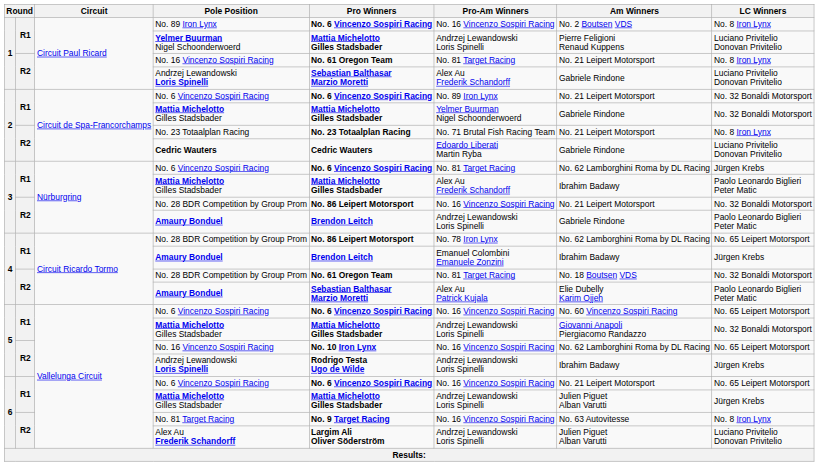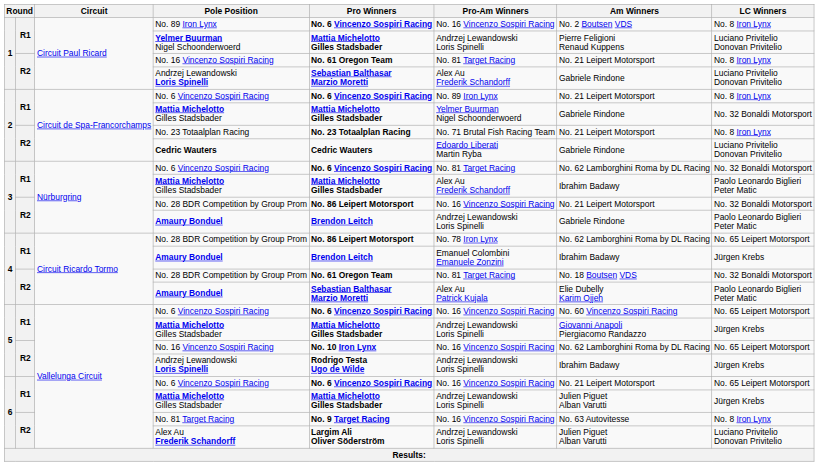 <table class="wikitable" style="font-size:85%;">
 <tr>
 <th colspan="2">Round</th>
 <th>Circuit</th>
 <th>Pole Position</th>
 <th>Pro Winners</th>
 <th>Pro-Am Winners</th>
 <th>Am Winners</th>
 <th>LC Winners</th>
 </tr>
 <tr>
 <th rowspan="4">1</th>
 <th rowspan="2">R1</th>
 <td rowspan="4"> <a href='#'>Circuit Paul Ricard</a></td>
 <td> No. 89 <a href='#'>Iron Lynx</a></td>
 <td><strong> No. 6 <a href='#'>Vincenzo Sospiri Racing</a></strong></td>
 <td> No. 16 <a href='#'>Vincenzo Sospiri Racing</a></td>
 <td> No. 2 <a href='#'>Boutsen</a> <a href='#'>VDS</a></td>
 <td> No. 8 <a href='#'>Iron Lynx</a></td>
 </tr>
 <tr>
 <td> <strong><a href='#'>Yelmer Buurman</a></strong><br> Nigel Schoonderwoerd</td>
 <td><strong> <a href='#'>Mattia Michelotto</a><br> Gilles Stadsbader</strong></td>
 <td> Andrzej Lewandowski<br> Loris Spinelli</td>
 <td> Pierre Feligioni<br> Renaud Kuppens</td>
 <td> Luciano Privitelio<br> Donovan Privitelio</td>
 </tr>
 <tr>
 <th rowspan="2">R2</th>
 <td> No. 16 <a href='#'>Vincenzo Sospiri Racing</a></td>
 <td><strong> No. 61 Oregon Team</strong></td>
 <td> No. 81 <a href='#'>Target Racing</a></td>
 <td> No. 21 Leipert Motorsport</td>
 <td> No. 8 <a href='#'>Iron Lynx</a></td>
 </tr>
 <tr>
 <td> Andrzej Lewandowski<br> <strong><a href='#'>Loris Spinelli</a></strong></td>
 <td><strong> <a href='#'>Sebastian Balthasar</a><br> <a href='#'>Marzio Moretti</a></strong></td>
 <td> Alex Au<br> <a href='#'>Frederik Schandorff</a></td>
 <td> Gabriele Rindone</td>
 <td> Luciano Privitelio<br> Donovan Privitelio</td>
 </tr>
 <tr>
 <th rowspan="4">2</th>
 <th rowspan="2">R1</th>
 <td rowspan="4"> <a href='#'>Circuit de Spa-Francorchamps</a></td>
 <td> No. 6 <a href='#'>Vincenzo Sospiri Racing</a></td>
 <td><strong> No. 6 <a href='#'>Vincenzo Sospiri Racing</a></strong></td>
 <td> No. 89 <a href='#'>Iron Lynx</a></td>
 <td> No. 21 Leipert Motorsport</td>
-<td> No. 32 Bonaldi Motorsport</td>
+<td> No. 8 <a href='#'>Iron Lynx</a></td>
 </tr>
 <tr>
 <td> <strong><a href='#'>Mattia Michelotto</a></strong><br> Gilles Stadsbader</td>
 <td><strong> <a href='#'>Mattia Michelotto</a><br> Gilles Stadsbader</strong></td>
 <td> <a href='#'>Yelmer Buurman</a><br> Nigel Schoonderwoerd</td>
 <td> Gabriele Rindone</td>
 <td> No. 32 Bonaldi Motorsport</td>
 </tr>
 <tr>
 <th rowspan="2">R2</th>
 <td> No. 23 Totaalplan Racing</td>
 <td> <strong>No. 23 Totaalplan Racing</strong></td>
 <td> No. 71 Brutal Fish Racing Team</td>
 <td> No. 21 Leipert Motorsport</td>
 <td> No. 8 <a href='#'>Iron Lynx</a></td>
 </tr>
 <tr>
 <td> <strong>Cedric Wauters</strong></td>
 <td> <strong>Cedric Wauters</strong></td>
 <td> <a href='#'>Edoardo Liberati</a><br> Martin Ryba</td>
 <td> Gabriele Rindone</td>
 <td> Luciano Privitelio<br> Donovan Privitelio</td>
 </tr>
 <tr>
 <th rowspan="4">3</th>
 <th rowspan="2">R1</th>
 <td rowspan="4"> <a href='#'>Nürburgring</a></td>
 <td> No. 6 <a href='#'>Vincenzo Sospiri Racing</a></td>
 <td><strong> No. 6 <a href='#'>Vincenzo Sospiri Racing</a></strong></td>
 <td> No. 81 <a href='#'>Target Racing</a></td>
 <td> No. 62 Lamborghini Roma by DL Racing</td>
-<td> Jürgen Krebs</td>
+<td> No. 32 Bonaldi Motorsport</td>
 </tr>
 <tr>
 <td> <strong><a href='#'>Mattia Michelotto</a></strong><br> Gilles Stadsbader</td>
 <td><strong> <a href='#'>Mattia Michelotto</a><br> Gilles Stadsbader</strong></td>
 <td> Alex Au<br> <a href='#'>Frederik Schandorff</a></td>
 <td> Ibrahim Badawy</td>
 <td> Paolo Leonardo Biglieri<br> Peter Matic</td>
 </tr>
 <tr>
 <th rowspan="2">R2</th>
 <td> No. 28 BDR Competition by Group Prom</td>
 <td> <strong>No. 86 Leipert Motorsport</strong></td>
 <td> No. 16 <a href='#'>Vincenzo Sospiri Racing</a></td>
 <td> No. 21 Leipert Motorsport</td>
 <td> No. 32 Bonaldi Motorsport</td>
 </tr>
 <tr>
 <td> <strong><a href='#'>Amaury Bonduel</a></strong></td>
 <td> <strong><a href='#'>Brendon Leitch</a></strong></td>
 <td> Andrzej Lewandowski<br> Loris Spinelli</td>
 <td> Gabriele Rindone</td>
 <td> Paolo Leonardo Biglieri<br> Peter Matic</td>
 </tr>
 <tr>
 <th rowspan="4">4</th>
 <th rowspan="2">R1</th>
 <td rowspan="4"> <a href='#'>Circuit Ricardo Tormo</a></td>
 <td> No. 28 BDR Competition by Group Prom</td>
 <td> <strong>No. 86 Leipert Motorsport</strong></td>
 <td> No. 78 <a href='#'>Iron Lynx</a></td>
 <td> No. 62 Lamborghini Roma by DL Racing</td>
 <td> No. 65 Leipert Motorsport</td>
 </tr>
 <tr>
 <td> <strong><a href='#'>Amaury Bonduel</a></strong></td>
 <td> <strong><a href='#'>Brendon Leitch</a></strong></td>
 <td> Emanuel Colombini<br> <a href='#'>Emanuele Zonzini</a></td>
 <td> Ibrahim Badawy</td>
 <td> Jürgen Krebs</td>
 </tr>
 <tr>
 <th rowspan="2">R2</th>
 <td> No. 28 BDR Competition by Group Prom</td>
 <td><strong> No. 61 Oregon Team</strong></td>
 <td> No. 81 <a href='#'>Target Racing</a></td>
 <td> No. 18 <a href='#'>Boutsen</a> <a href='#'>VDS</a></td>
 <td> No. 32 Bonaldi Motorsport</td>
 </tr>
 <tr>
 <td> <strong><a href='#'>Amaury Bonduel</a></strong></td>
 <td><strong> <a href='#'>Sebastian Balthasar</a><br> <a href='#'>Marzio Moretti</a></strong></td>
 <td> Alex Au<br> <a href='#'>Patrick Kujala</a></td>
 <td> Elie Dubelly<br> <a href='#'>Karim Ojjeh</a></td>
 <td> Paolo Leonardo Biglieri<br> Peter Matic</td>
 </tr>
 <tr>
 <th rowspan="4">5</th>
 <th rowspan="2">R1</th>
 <td rowspan="8"> <a href='#'>Vallelunga Circuit</a></td>
 <td> No. 6 <a href='#'>Vincenzo Sospiri Racing</a></td>
 <td><strong> No. 6 <a href='#'>Vincenzo Sospiri Racing</a></strong></td>
 <td> No. 16 <a href='#'>Vincenzo Sospiri Racing</a></td>
 <td> No. 60 <a href='#'>Vincenzo Sospiri Racing</a></td>
 <td> No. 65 Leipert Motorsport</td>
 </tr>
 <tr>
 <td> <strong><a href='#'>Mattia Michelotto</a></strong><br> Gilles Stadsbader</td>
 <td><strong> <a href='#'>Mattia Michelotto</a><br> Gilles Stadsbader</strong></td>
 <td> Andrzej Lewandowski<br> Loris Spinelli</td>
 <td> <a href='#'>Giovanni Anapoli</a><br> Piergiacomo Randazzo</td>
-<td> No. 32 Bonaldi Motorsport</td>
+<td> Jürgen Krebs</td>
 </tr>
 <tr>
 <th rowspan="2">R2</th>
 <td> No. 16 <a href='#'>Vincenzo Sospiri Racing</a></td>
 <td><strong> No. 10 <a href='#'>Iron Lynx</a></strong></td>
 <td> No. 16 <a href='#'>Vincenzo Sospiri Racing</a></td>
 <td> No. 62 Lamborghini Roma by DL Racing</td>
 <td> No. 65 Leipert Motorsport</td>
 </tr>
 <tr>
 <td> Andrzej Lewandowski<br> <strong><a href='#'>Loris Spinelli</a></strong></td>
 <td><strong> Rodrigo Testa<br> <a href='#'>Ugo de Wilde</a></strong></td>
 <td> Andrzej Lewandowski<br> Loris Spinelli</td>
 <td> Ibrahim Badawy</td>
 <td> Jürgen Krebs</td>
 </tr>
 <tr>
 <th rowspan="4">6</th>
 <th rowspan="2">R1</th>
 <td> No. 6 <a href='#'>Vincenzo Sospiri Racing</a></td>
 <td><strong> No. 6 <a href='#'>Vincenzo Sospiri Racing</a></strong></td>
 <td> No. 16 <a href='#'>Vincenzo Sospiri Racing</a></td>
 <td> No. 21 Leipert Motorsport</td>
 <td> No. 65 Leipert Motorsport</td>
 </tr>
 <tr>
 <td> <strong><a href='#'>Mattia Michelotto</a></strong><br> Gilles Stadsbader</td>
 <td><strong> <a href='#'>Mattia Michelotto</a><br> Gilles Stadsbader</strong></td>
 <td> Andrzej Lewandowski<br> Loris Spinelli</td>
 <td> Julien Piguet<br> Alban Varutti</td>
 <td> Jürgen Krebs</td>
 </tr>
 <tr>
 <th rowspan="2">R2</th>
 <td> No. 81 <a href='#'>Target Racing</a></td>
 <td><strong> No. 9 <a href='#'>Target Racing</a></strong></td>
 <td> No. 16 <a href='#'>Vincenzo Sospiri Racing</a></td>
 <td> No. 63 Autovitesse</td>
 <td> No. 8 <a href='#'>Iron Lynx</a></td>
 </tr>
 <tr>
 <td> Alex Au<br> <strong><a href='#'>Frederik Schandorff</a></strong></td>
 <td><strong> Largim Ali<br> Oliver Söderström</strong></td>
 <td> Andrzej Lewandowski<br> Loris Spinelli</td>
 <td> Julien Piguet<br> Alban Varutti</td>
 <td> Luciano Privitelio<br> Donovan Privitelio</td>
 </tr>
 <tr>
 <th colspan="8">Results:</th>
 </tr>
 </table>
